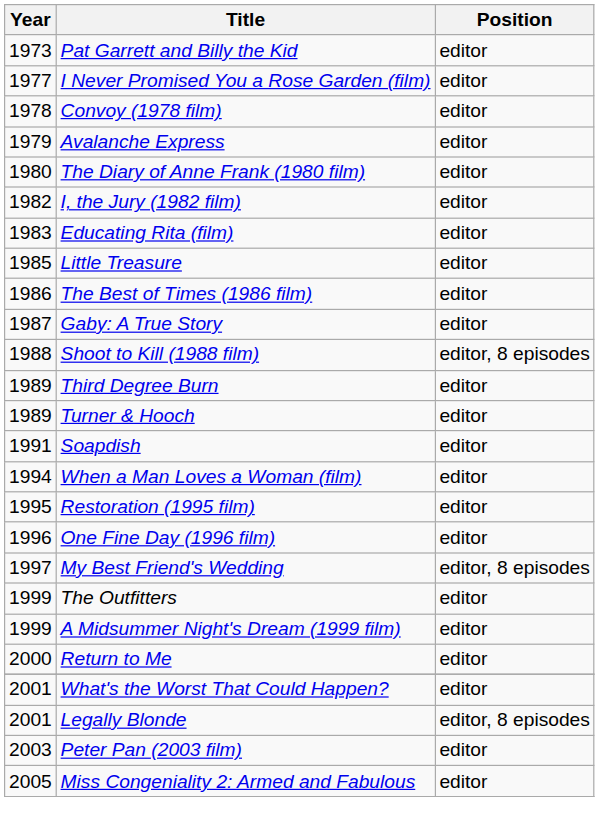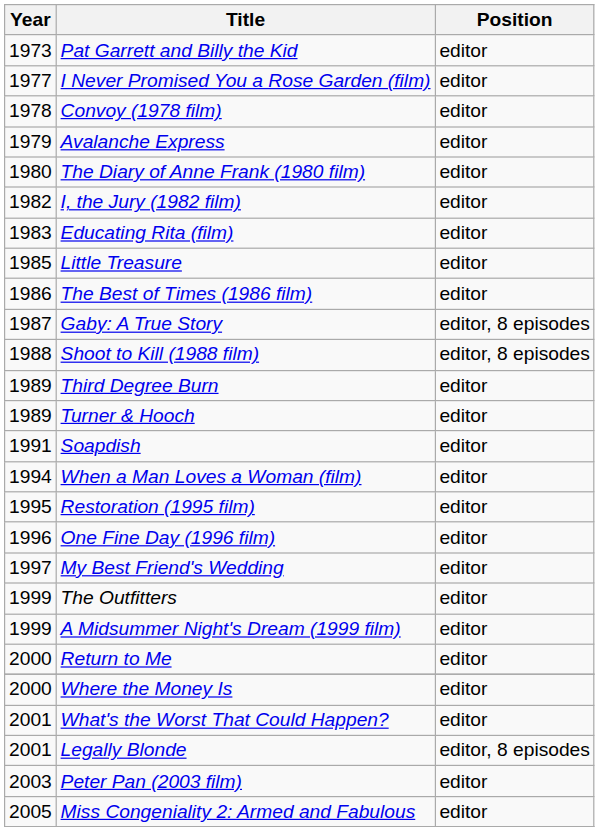 <table class="wikitable sortable">
 <tr>
 <th>Year</th>
 <th>Title</th>
 <th><strong>Position</strong></th>
 </tr>
 <tr>
 <td>1973</td>
 <td><em><a href='#'>Pat Garrett and Billy the Kid</a></em></td>
 <td>editor</td>
 </tr>
 <tr>
 <td>1977</td>
 <td><em><a href='#'>I Never Promised You a Rose Garden (film)</a></em></td>
 <td>editor</td>
 </tr>
 <tr>
 <td>1978</td>
 <td><em><a href='#'>Convoy (1978 film)</a></em></td>
 <td>editor</td>
 </tr>
 <tr>
 <td>1979</td>
 <td><em><a href='#'>Avalanche Express</a></em></td>
 <td>editor</td>
 </tr>
 <tr>
 <td>1980</td>
 <td><em><a href='#'>The Diary of Anne Frank (1980 film)</a></em></td>
 <td>editor</td>
 </tr>
 <tr>
 <td>1982</td>
 <td><em><a href='#'>I, the Jury (1982 film)</a></em></td>
 <td>editor</td>
 </tr>
 <tr>
 <td>1983</td>
 <td><em><a href='#'>Educating Rita (film)</a></em></td>
 <td>editor</td>
 </tr>
 <tr>
 <td>1985</td>
 <td><em><a href='#'>Little Treasure</a></em></td>
 <td>editor</td>
 </tr>
 <tr>
 <td>1986</td>
 <td><em><a href='#'>The Best of Times (1986 film)</a></em></td>
 <td>editor</td>
 </tr>
 <tr>
 <td>1987</td>
 <td><em><a href='#'>Gaby: A True Story</a></em></td>
-<td>editor</td>
+<td>editor, 8 episodes</td>
 </tr>
 <tr>
 <td>1988</td>
 <td><em><a href='#'>Shoot to Kill (1988 film)</a></em></td>
 <td>editor, 8 episodes</td>
 </tr>
 <tr>
 <td>1989</td>
 <td><em><a href='#'>Third Degree Burn</a></em></td>
 <td>editor</td>
 </tr>
 <tr>
 <td>1989</td>
 <td><em><a href='#'>Turner & Hooch</a></em></td>
 <td>editor</td>
 </tr>
 <tr>
 <td>1991</td>
 <td><em><a href='#'>Soapdish</a></em></td>
 <td>editor</td>
 </tr>
 <tr>
 <td>1994</td>
 <td><em><a href='#'>When a Man Loves a Woman (film)</a></em></td>
 <td>editor</td>
 </tr>
 <tr>
 <td>1995</td>
 <td><em><a href='#'>Restoration (1995 film)</a></em></td>
 <td>editor</td>
 </tr>
 <tr>
 <td>1996</td>
 <td><em><a href='#'>One Fine Day (1996 film)</a></em></td>
 <td>editor</td>
 </tr>
 <tr>
 <td>1997</td>
 <td><em><a href='#'>My Best Friend's Wedding</a></em></td>
-<td>editor, 8 episodes</td>
+<td>editor</td>
 </tr>
 <tr>
 <td>1999</td>
 <td><em>The Outfitters</em></td>
 <td>editor</td>
 </tr>
 <tr>
 <td>1999</td>
 <td><em><a href='#'>A Midsummer Night's Dream (1999 film)</a></em></td>
 <td>editor</td>
 </tr>
 <tr>
 <td>2000</td>
 <td><em><a href='#'>Return to Me</a></em></td>
 <td>editor</td>
 </tr>
 <tr>
+</tr>
+<tr>
+<td>2000</td>
+<td><em><a href='#'>Where the Money Is</a></em></td>
+<td>editor</td>
 </tr>
 <tr>
 <td>2001</td>
 <td><em><a href='#'>What's the Worst That Could Happen?</a></em></td>
 <td>editor</td>
 </tr>
 <tr>
 <td>2001</td>
 <td><em><a href='#'>Legally Blonde</a></em></td>
 <td>editor, 8 episodes</td>
 </tr>
 <tr>
 <td>2003</td>
 <td><em><a href='#'>Peter Pan (2003 film)</a></em></td>
 <td>editor</td>
 </tr>
 <tr>
 <td>2005</td>
 <td><em><a href='#'>Miss Congeniality 2: Armed and Fabulous</a></em></td>
 <td>editor</td>
 </tr>
 <tr>
 </tr>
 </table>
